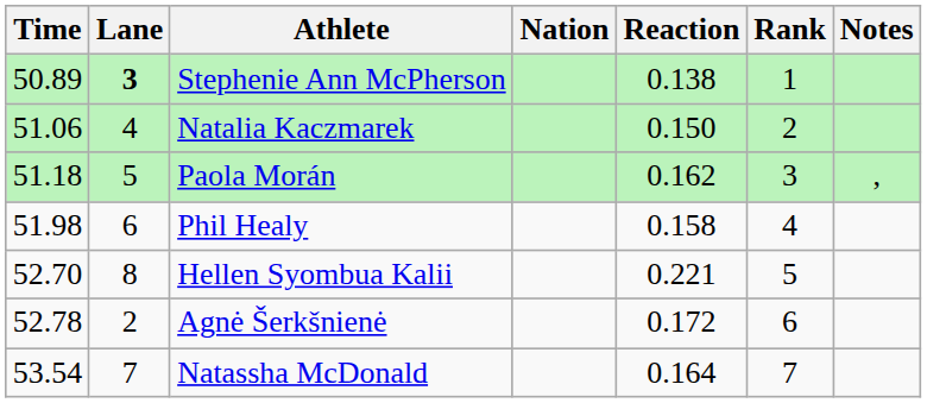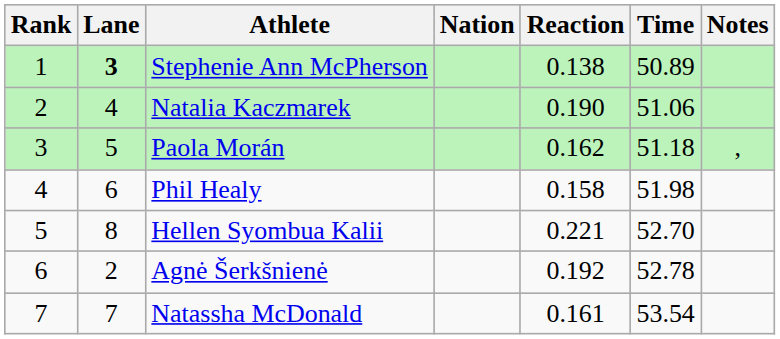 <table class="wikitable sortable" style="text-align:center">
 <tr>
-<th>Time</th>
+<th>Rank</th>
 <th>Lane</th>
 <th>Athlete</th>
 <th>Nation</th>
 <th>Reaction</th>
-<th>Rank</th>
+<th>Time</th>
 <th>Notes</th>
 </tr>
 <tr bgcolor="#bbf3bb">
-<td>50.89</td>
+<td>1</td>
 <td><strong>3</strong></td>
 <td align="left"><a href='#'>Stephenie Ann McPherson</a></td>
 <td align="left"></td>
 <td>0.138</td>
-<td>1</td>
+<td>50.89</td>
 <td></td>
 </tr>
 <tr bgcolor="#bbf3bb">
-<td>51.06</td>
+<td>2</td>
 <td>4</td>
 <td align="left"><a href='#'>Natalia Kaczmarek</a></td>
 <td align="left"></td>
-<td>0.150</td>
-<td>2</td>
+<td>0.190</td>
+<td>51.06</td>
 <td></td>
 </tr>
 <tr bgcolor="#bbf3bb">
-<td>51.18</td>
+<td>3</td>
 <td>5</td>
 <td align="left"><a href='#'>Paola Morán</a></td>
 <td align="left"></td>
 <td>0.162</td>
-<td>3</td>
+<td>51.18</td>
 <td>, </td>
 </tr>
 <tr>
-<td>51.98</td>
+<td>4</td>
 <td>6</td>
 <td align="left"><a href='#'>Phil Healy</a></td>
 <td align="left"></td>
 <td>0.158</td>
-<td>4</td>
+<td>51.98</td>
 <td></td>
 </tr>
 <tr>
-<td>52.70</td>
+<td>5</td>
 <td>8</td>
 <td align="left"><a href='#'>Hellen Syombua Kalii</a></td>
 <td align="left"></td>
 <td>0.221</td>
-<td>5</td>
+<td>52.70</td>
 <td></td>
 </tr>
 <tr>
-<td>52.78</td>
+<td>6</td>
 <td>2</td>
 <td align="left"><a href='#'>Agnė Šerkšnienė</a></td>
 <td align="left"></td>
-<td>0.172</td>
-<td>6</td>
+<td>0.192</td>
+<td>52.78</td>
 <td></td>
 </tr>
 <tr>
-<td>53.54</td>
+<td>7</td>
 <td>7</td>
 <td align="left"><a href='#'>Natassha McDonald</a></td>
 <td align="left"></td>
-<td>0.164</td>
-<td>7</td>
+<td>0.161</td>
+<td>53.54</td>
 <td></td>
 </tr>
 </table>
